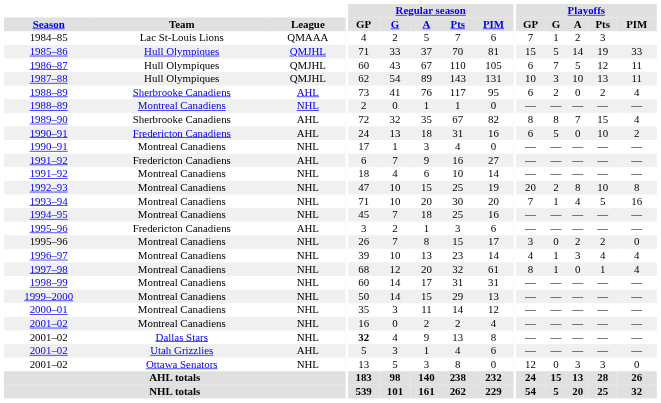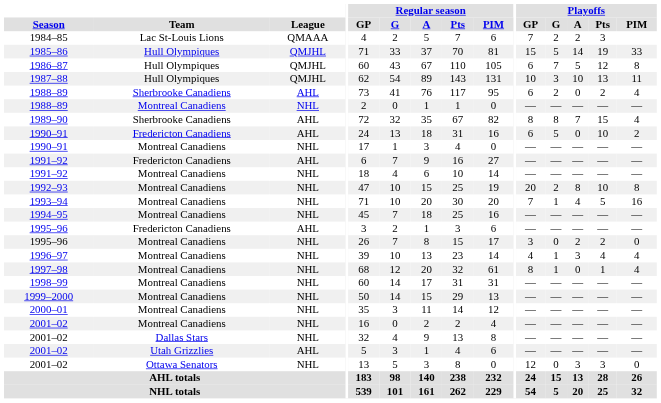 <table border="0" cellpadding="1" cellspacing="0" style="text-align:center; width:60em">
 <tr bgcolor="#e0e0e0">
 <th colspan="3"  bgcolor="#ffffff"></th>
 <th rowspan="99" bgcolor="#ffffff"></th>
 <th colspan="5"><a href='#'>Regular season</a></th>
 <th rowspan="99" bgcolor="#ffffff"></th>
 <th colspan="5"><a href='#'>Playoffs</a></th>
 </tr>
 <tr bgcolor="#e0e0e0">
 <th><a href='#'>Season</a></th>
 <th>Team</th>
 <th>League</th>
 <th>GP</th>
 <th><a href='#'>G</a></th>
 <th><a href='#'>A</a></th>
 <th><a href='#'>Pts</a></th>
 <th><a href='#'>PIM</a></th>
 <th>GP</th>
 <th>G</th>
 <th>A</th>
 <th>Pts</th>
 <th>PIM</th>
 </tr>
 <tr>
 <td>1984–85</td>
 <td>Lac St-Louis Lions</td>
 <td>QMAAA</td>
 <td>4</td>
 <td>2</td>
 <td>5</td>
 <td>7</td>
 <td>6</td>
 <td>7</td>
-<td>1</td>
+<td>2</td>
 <td>2</td>
 <td>3</td>
 <td></td>
 </tr>
 <tr bgcolor=f0f0f0>
 <td><a href='#'>1985–86</a></td>
 <td><a href='#'>Hull Olympiques</a></td>
 <td><a href='#'>QMJHL</a></td>
 <td>71</td>
 <td>33</td>
 <td>37</td>
 <td>70</td>
 <td>81</td>
 <td>15</td>
 <td>5</td>
 <td>14</td>
 <td>19</td>
 <td>33</td>
 </tr>
 <tr>
 <td><a href='#'>1986–87</a></td>
 <td>Hull Olympiques</td>
 <td>QMJHL</td>
 <td>60</td>
 <td>43</td>
 <td>67</td>
 <td>110</td>
 <td>105</td>
 <td>6</td>
 <td>7</td>
 <td>5</td>
 <td>12</td>
-<td>11</td>
+<td>8</td>
 </tr>
 <tr bgcolor=f0f0f0>
 <td><a href='#'>1987–88</a></td>
 <td>Hull Olympiques</td>
 <td>QMJHL</td>
 <td>62</td>
 <td>54</td>
 <td>89</td>
 <td>143</td>
 <td>131</td>
 <td>10</td>
 <td>3</td>
 <td>10</td>
 <td>13</td>
 <td>11</td>
 </tr>
 <tr>
 <td><a href='#'>1988–89</a></td>
 <td><a href='#'>Sherbrooke Canadiens</a></td>
 <td><a href='#'>AHL</a></td>
 <td>73</td>
 <td>41</td>
 <td>76</td>
 <td>117</td>
 <td>95</td>
 <td>6</td>
 <td>2</td>
 <td>0</td>
 <td>2</td>
 <td>4</td>
 </tr>
 <tr bgcolor=f0f0f0>
 <td><a href='#'>1988–89</a></td>
 <td><a href='#'>Montreal Canadiens</a></td>
 <td><a href='#'>NHL</a></td>
 <td>2</td>
 <td>0</td>
 <td>1</td>
 <td>1</td>
 <td>0</td>
 <td>—</td>
 <td>—</td>
 <td>—</td>
 <td>—</td>
 <td>—</td>
 </tr>
 <tr>
 <td><a href='#'>1989–90</a></td>
 <td>Sherbrooke Canadiens</td>
 <td>AHL</td>
 <td>72</td>
 <td>32</td>
 <td>35</td>
 <td>67</td>
 <td>82</td>
 <td>8</td>
 <td>8</td>
 <td>7</td>
 <td>15</td>
 <td>4</td>
 </tr>
 <tr bgcolor=f0f0f0>
 <td><a href='#'>1990–91</a></td>
 <td><a href='#'>Fredericton Canadiens</a></td>
 <td>AHL</td>
 <td>24</td>
 <td>13</td>
 <td>18</td>
 <td>31</td>
 <td>16</td>
 <td>6</td>
 <td>5</td>
 <td>0</td>
 <td>10</td>
 <td>2</td>
 </tr>
 <tr>
 <td><a href='#'>1990–91</a></td>
 <td>Montreal Canadiens</td>
 <td>NHL</td>
 <td>17</td>
 <td>1</td>
 <td>3</td>
 <td>4</td>
 <td>0</td>
 <td>—</td>
 <td>—</td>
 <td>—</td>
 <td>—</td>
 <td>—</td>
 </tr>
 <tr bgcolor=f0f0f0>
 <td><a href='#'>1991–92</a></td>
 <td>Fredericton Canadiens</td>
 <td>AHL</td>
 <td>6</td>
 <td>7</td>
 <td>9</td>
 <td>16</td>
 <td>27</td>
 <td>—</td>
 <td>—</td>
 <td>—</td>
 <td>—</td>
 <td>—</td>
 </tr>
 <tr>
 <td><a href='#'>1991–92</a></td>
 <td>Montreal Canadiens</td>
 <td>NHL</td>
 <td>18</td>
 <td>4</td>
 <td>6</td>
 <td>10</td>
 <td>14</td>
 <td>—</td>
 <td>—</td>
 <td>—</td>
 <td>—</td>
 <td>—</td>
 </tr>
 <tr bgcolor=f0f0f0>
 <td><a href='#'>1992–93</a></td>
 <td>Montreal Canadiens</td>
 <td>NHL</td>
 <td>47</td>
 <td>10</td>
 <td>15</td>
 <td>25</td>
 <td>19</td>
 <td>20</td>
 <td>2</td>
 <td>8</td>
 <td>10</td>
 <td>8</td>
 </tr>
 <tr>
 <td><a href='#'>1993–94</a></td>
 <td>Montreal Canadiens</td>
 <td>NHL</td>
 <td>71</td>
 <td>10</td>
 <td>20</td>
 <td>30</td>
 <td>20</td>
 <td>7</td>
 <td>1</td>
 <td>4</td>
 <td>5</td>
 <td>16</td>
 </tr>
 <tr bgcolor=f0f0f0>
 <td><a href='#'>1994–95</a></td>
 <td>Montreal Canadiens</td>
 <td>NHL</td>
 <td>45</td>
 <td>7</td>
 <td>18</td>
 <td>25</td>
 <td>16</td>
 <td>—</td>
 <td>—</td>
 <td>—</td>
 <td>—</td>
 <td>—</td>
 </tr>
 <tr>
 <td><a href='#'>1995–96</a></td>
 <td>Fredericton Canadiens</td>
 <td>AHL</td>
 <td>3</td>
 <td>2</td>
 <td>1</td>
 <td>3</td>
 <td>6</td>
 <td>—</td>
 <td>—</td>
 <td>—</td>
 <td>—</td>
 <td>—</td>
 </tr>
 <tr bgcolor=f0f0f0>
 <td>1995–96</td>
 <td>Montreal Canadiens</td>
 <td>NHL</td>
 <td>26</td>
 <td>7</td>
 <td>8</td>
 <td>15</td>
 <td>17</td>
 <td>3</td>
 <td>0</td>
 <td>2</td>
 <td>2</td>
 <td>0</td>
 </tr>
 <tr>
 <td><a href='#'>1996–97</a></td>
 <td>Montreal Canadiens</td>
 <td>NHL</td>
 <td>39</td>
 <td>10</td>
 <td>13</td>
 <td>23</td>
 <td>14</td>
 <td>4</td>
 <td>1</td>
 <td>3</td>
 <td>4</td>
 <td>4</td>
 </tr>
 <tr bgcolor=f0f0f0>
 <td><a href='#'>1997–98</a></td>
 <td>Montreal Canadiens</td>
 <td>NHL</td>
 <td>68</td>
 <td>12</td>
 <td>20</td>
 <td>32</td>
 <td>61</td>
 <td>8</td>
 <td>1</td>
 <td>0</td>
 <td>1</td>
 <td>4</td>
 </tr>
 <tr>
 <td><a href='#'>1998–99</a></td>
 <td>Montreal Canadiens</td>
 <td>NHL</td>
 <td>60</td>
 <td>14</td>
 <td>17</td>
 <td>31</td>
 <td>31</td>
 <td>—</td>
 <td>—</td>
 <td>—</td>
 <td>—</td>
 <td>—</td>
 </tr>
 <tr bgcolor=f0f0f0>
 <td><a href='#'>1999–2000</a></td>
 <td>Montreal Canadiens</td>
 <td>NHL</td>
 <td>50</td>
 <td>14</td>
 <td>15</td>
 <td>29</td>
 <td>13</td>
 <td>—</td>
 <td>—</td>
 <td>—</td>
 <td>—</td>
 <td>—</td>
 </tr>
 <tr>
 <td><a href='#'>2000–01</a></td>
 <td>Montreal Canadiens</td>
 <td>NHL</td>
 <td>35</td>
 <td>3</td>
 <td>11</td>
 <td>14</td>
 <td>12</td>
 <td>—</td>
 <td>—</td>
 <td>—</td>
 <td>—</td>
 <td>—</td>
 </tr>
 <tr bgcolor=f0f0f0>
 <td><a href='#'>2001–02</a></td>
 <td>Montreal Canadiens</td>
 <td>NHL</td>
 <td>16</td>
 <td>0</td>
 <td>2</td>
 <td>2</td>
 <td>4</td>
 <td>—</td>
 <td>—</td>
 <td>—</td>
 <td>—</td>
 <td>—</td>
 </tr>
 <tr>
 <td>2001–02</td>
 <td><a href='#'>Dallas Stars</a></td>
 <td>NHL</td>
-<td><strong>32</strong></td>
+<td>32</td>
 <td>4</td>
 <td>9</td>
 <td>13</td>
 <td>8</td>
 <td>—</td>
 <td>—</td>
 <td>—</td>
 <td>—</td>
 <td>—</td>
 </tr>
 <tr bgcolor=f0f0f0>
 <td><a href='#'>2001–02</a></td>
 <td><a href='#'>Utah Grizzlies</a></td>
 <td>AHL</td>
 <td>5</td>
 <td>3</td>
 <td>1</td>
 <td>4</td>
 <td>6</td>
 <td>—</td>
 <td>—</td>
 <td>—</td>
 <td>—</td>
 <td>—</td>
 </tr>
 <tr>
 <td>2001–02</td>
 <td><a href='#'>Ottawa Senators</a></td>
 <td>NHL</td>
 <td>13</td>
 <td>5</td>
 <td>3</td>
 <td>8</td>
 <td>0</td>
 <td>12</td>
 <td>0</td>
 <td>3</td>
 <td>3</td>
 <td>0</td>
 </tr>
 <tr bgcolor=e0e0e0>
 <th colspan="3">AHL totals</th>
 <th>183</th>
 <th>98</th>
 <th>140</th>
 <th>238</th>
 <th>232</th>
 <th>24</th>
 <th>15</th>
 <th>13</th>
 <th>28</th>
 <th>26</th>
 </tr>
 <tr bgcolor=e0e0e0>
 <th colspan="3">NHL totals</th>
 <th>539</th>
 <th>101</th>
 <th>161</th>
 <th>262</th>
 <th>229</th>
 <th>54</th>
 <th>5</th>
 <th>20</th>
 <th>25</th>
 <th>32</th>
 </tr>
 </table>
